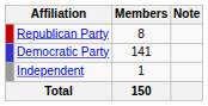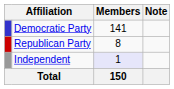 <table class="wikitable">
 <tr>
 <th colspan="2" align="center" valign="bottom">Affiliation</th>
 <th valign="bottom">Members</th>
 <th valign="bottom">Note</th>
+</tr>
+<tr>
+<td bgcolor="#3333CC"> </td>
+<td><a href='#'>Democratic Party</a></td>
+<td align="center">141</td>
+<td></td>
 </tr>
 <tr>
 <td bgcolor="#CC0000"> </td>
 <td><a href='#'>Republican Party</a></td>
 <td align="center">8</td>
 <td></td>
 </tr>
 <tr>
-<td bgcolor="#3333CC"> </td>
-<td><a href='#'>Democratic Party</a></td>
-<td align="center">141</td>
-<td></td>
-</tr>
-<tr>
 <td bgcolor="#999999"> </td>
 <td><a href='#'>Independent</a></td>
-<td align="center">1</td>
+<td align="center" style="background: lavender;">1</td>
 <td></td>
 </tr>
 <tr>
 <th colspan="2" align="center">Total</th>
 <th align="center">150</th>
 <th></th>
 </tr>
 </table>
